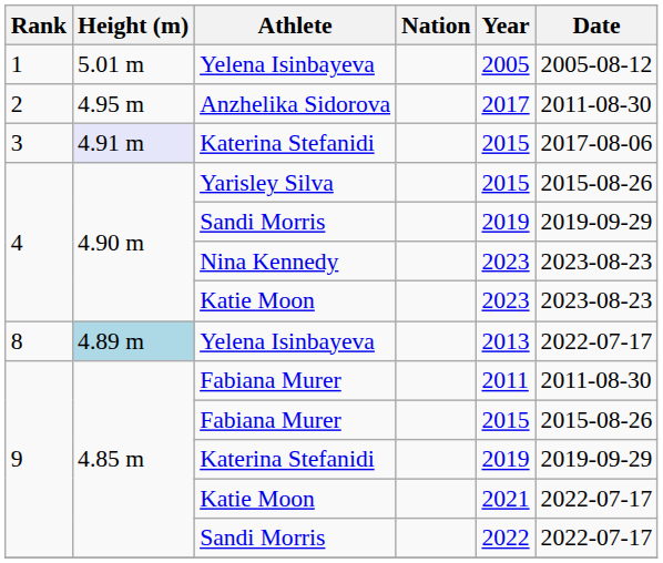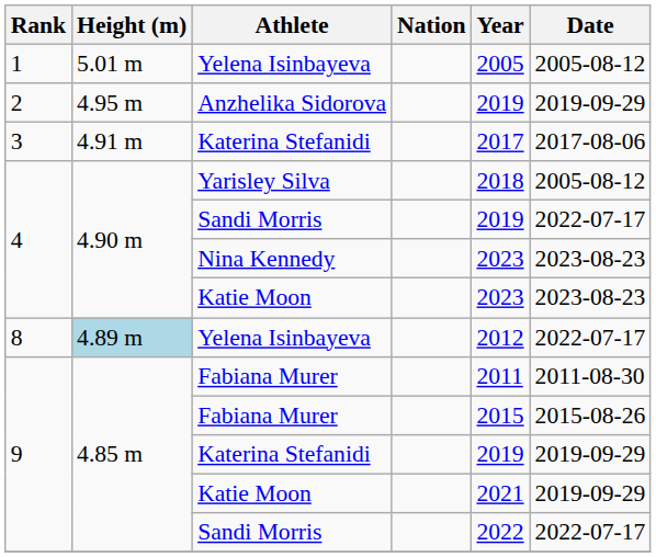 <table class=wikitable style="font-size:95%">
 <tr>
 <th>Rank</th>
 <th>Height (m)</th>
 <th>Athlete</th>
 <th>Nation</th>
 <th>Year</th>
 <th>Date</th>
 </tr>
 <tr>
 <td>1</td>
 <td>5.01 m</td>
 <td><a href='#'>Yelena Isinbayeva</a></td>
 <td></td>
 <td><a href='#'>2005</a></td>
 <td>2005-08-12</td>
 </tr>
 <tr>
 <td>2</td>
 <td>4.95 m</td>
 <td><a href='#'>Anzhelika Sidorova</a></td>
 <td></td>
-<td><a href='#'>2017</a></td>
-<td>2011-08-30</td>
+<td><a href='#'>2019</a></td>
+<td>2019-09-29</td>
 </tr>
 <tr>
 <td>3</td>
-<td style="background: lavender;">4.91 m</td>
+<td>4.91 m</td>
 <td><a href='#'>Katerina Stefanidi</a></td>
 <td></td>
-<td><a href='#'>2015</a></td>
+<td><a href='#'>2017</a></td>
 <td>2017-08-06</td>
 </tr>
 <tr>
 <td rowspan="4">4</td>
 <td rowspan="4">4.90 m</td>
 <td><a href='#'>Yarisley Silva</a></td>
 <td></td>
-<td><a href='#'>2015</a></td>
-<td>2015-08-26</td>
+<td><a href='#'>2018</a></td>
+<td>2005-08-12</td>
 </tr>
 <tr>
 <td><a href='#'>Sandi Morris</a></td>
 <td></td>
 <td><a href='#'>2019</a></td>
-<td>2019-09-29</td>
+<td>2022-07-17</td>
 </tr>
 <tr>
 <td><a href='#'>Nina Kennedy</a></td>
 <td></td>
 <td><a href='#'>2023</a></td>
 <td>2023-08-23</td>
 </tr>
 <tr>
 <td><a href='#'>Katie Moon</a></td>
 <td></td>
 <td><a href='#'>2023</a></td>
 <td>2023-08-23</td>
 </tr>
 <tr>
 <td>8</td>
 <td style="background: lightblue;">4.89 m</td>
 <td><a href='#'>Yelena Isinbayeva</a></td>
 <td></td>
-<td><a href='#'>2013</a></td>
+<td><a href='#'>2012</a></td>
 <td>2022-07-17</td>
 </tr>
 <tr>
 <td rowspan="5">9</td>
 <td rowspan="5">4.85 m</td>
 <td><a href='#'>Fabiana Murer</a></td>
 <td></td>
 <td><a href='#'>2011</a></td>
 <td>2011-08-30</td>
 </tr>
 <tr>
 <td><a href='#'>Fabiana Murer</a></td>
 <td></td>
 <td><a href='#'>2015</a></td>
 <td>2015-08-26</td>
 </tr>
 <tr>
 <td><a href='#'>Katerina Stefanidi</a></td>
 <td></td>
 <td><a href='#'>2019</a></td>
 <td>2019-09-29</td>
 </tr>
 <tr>
 <td><a href='#'>Katie Moon</a></td>
 <td></td>
 <td><a href='#'>2021</a></td>
-<td>2022-07-17</td>
+<td>2019-09-29</td>
 </tr>
 <tr>
 <td><a href='#'>Sandi Morris</a></td>
 <td></td>
 <td><a href='#'>2022</a></td>
 <td>2022-07-17</td>
 </tr>
 <tr>
 </tr>
 </table>
